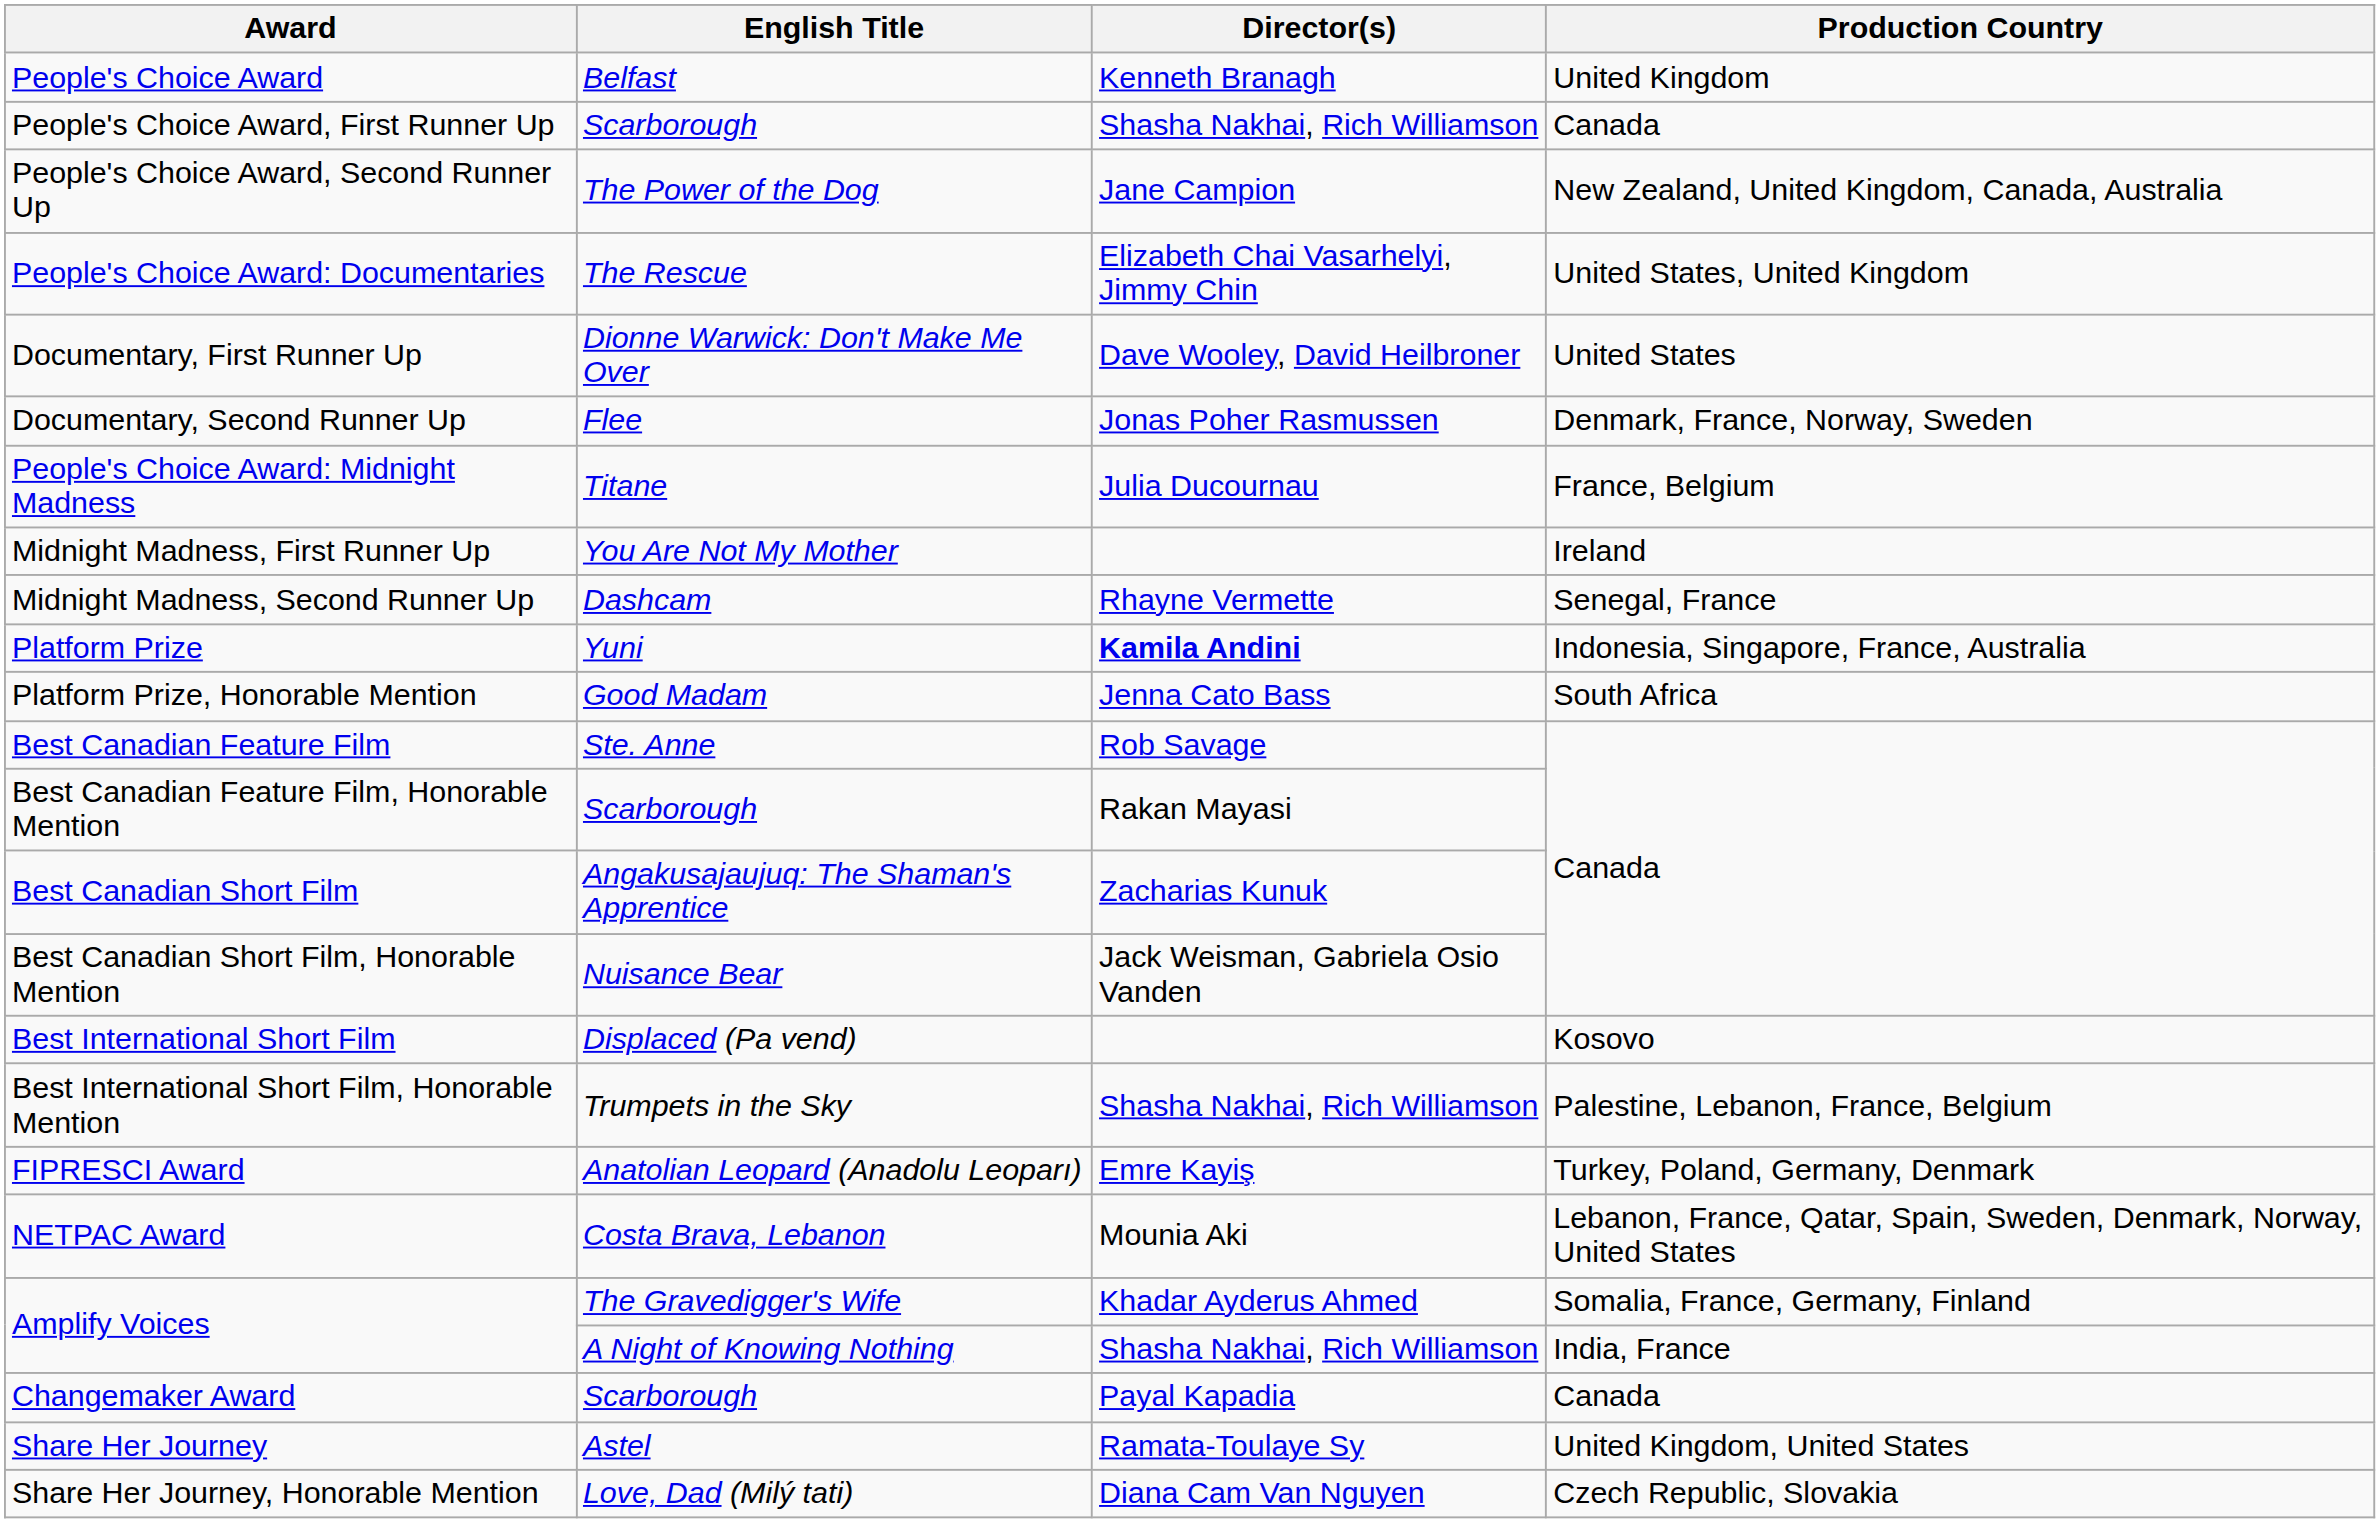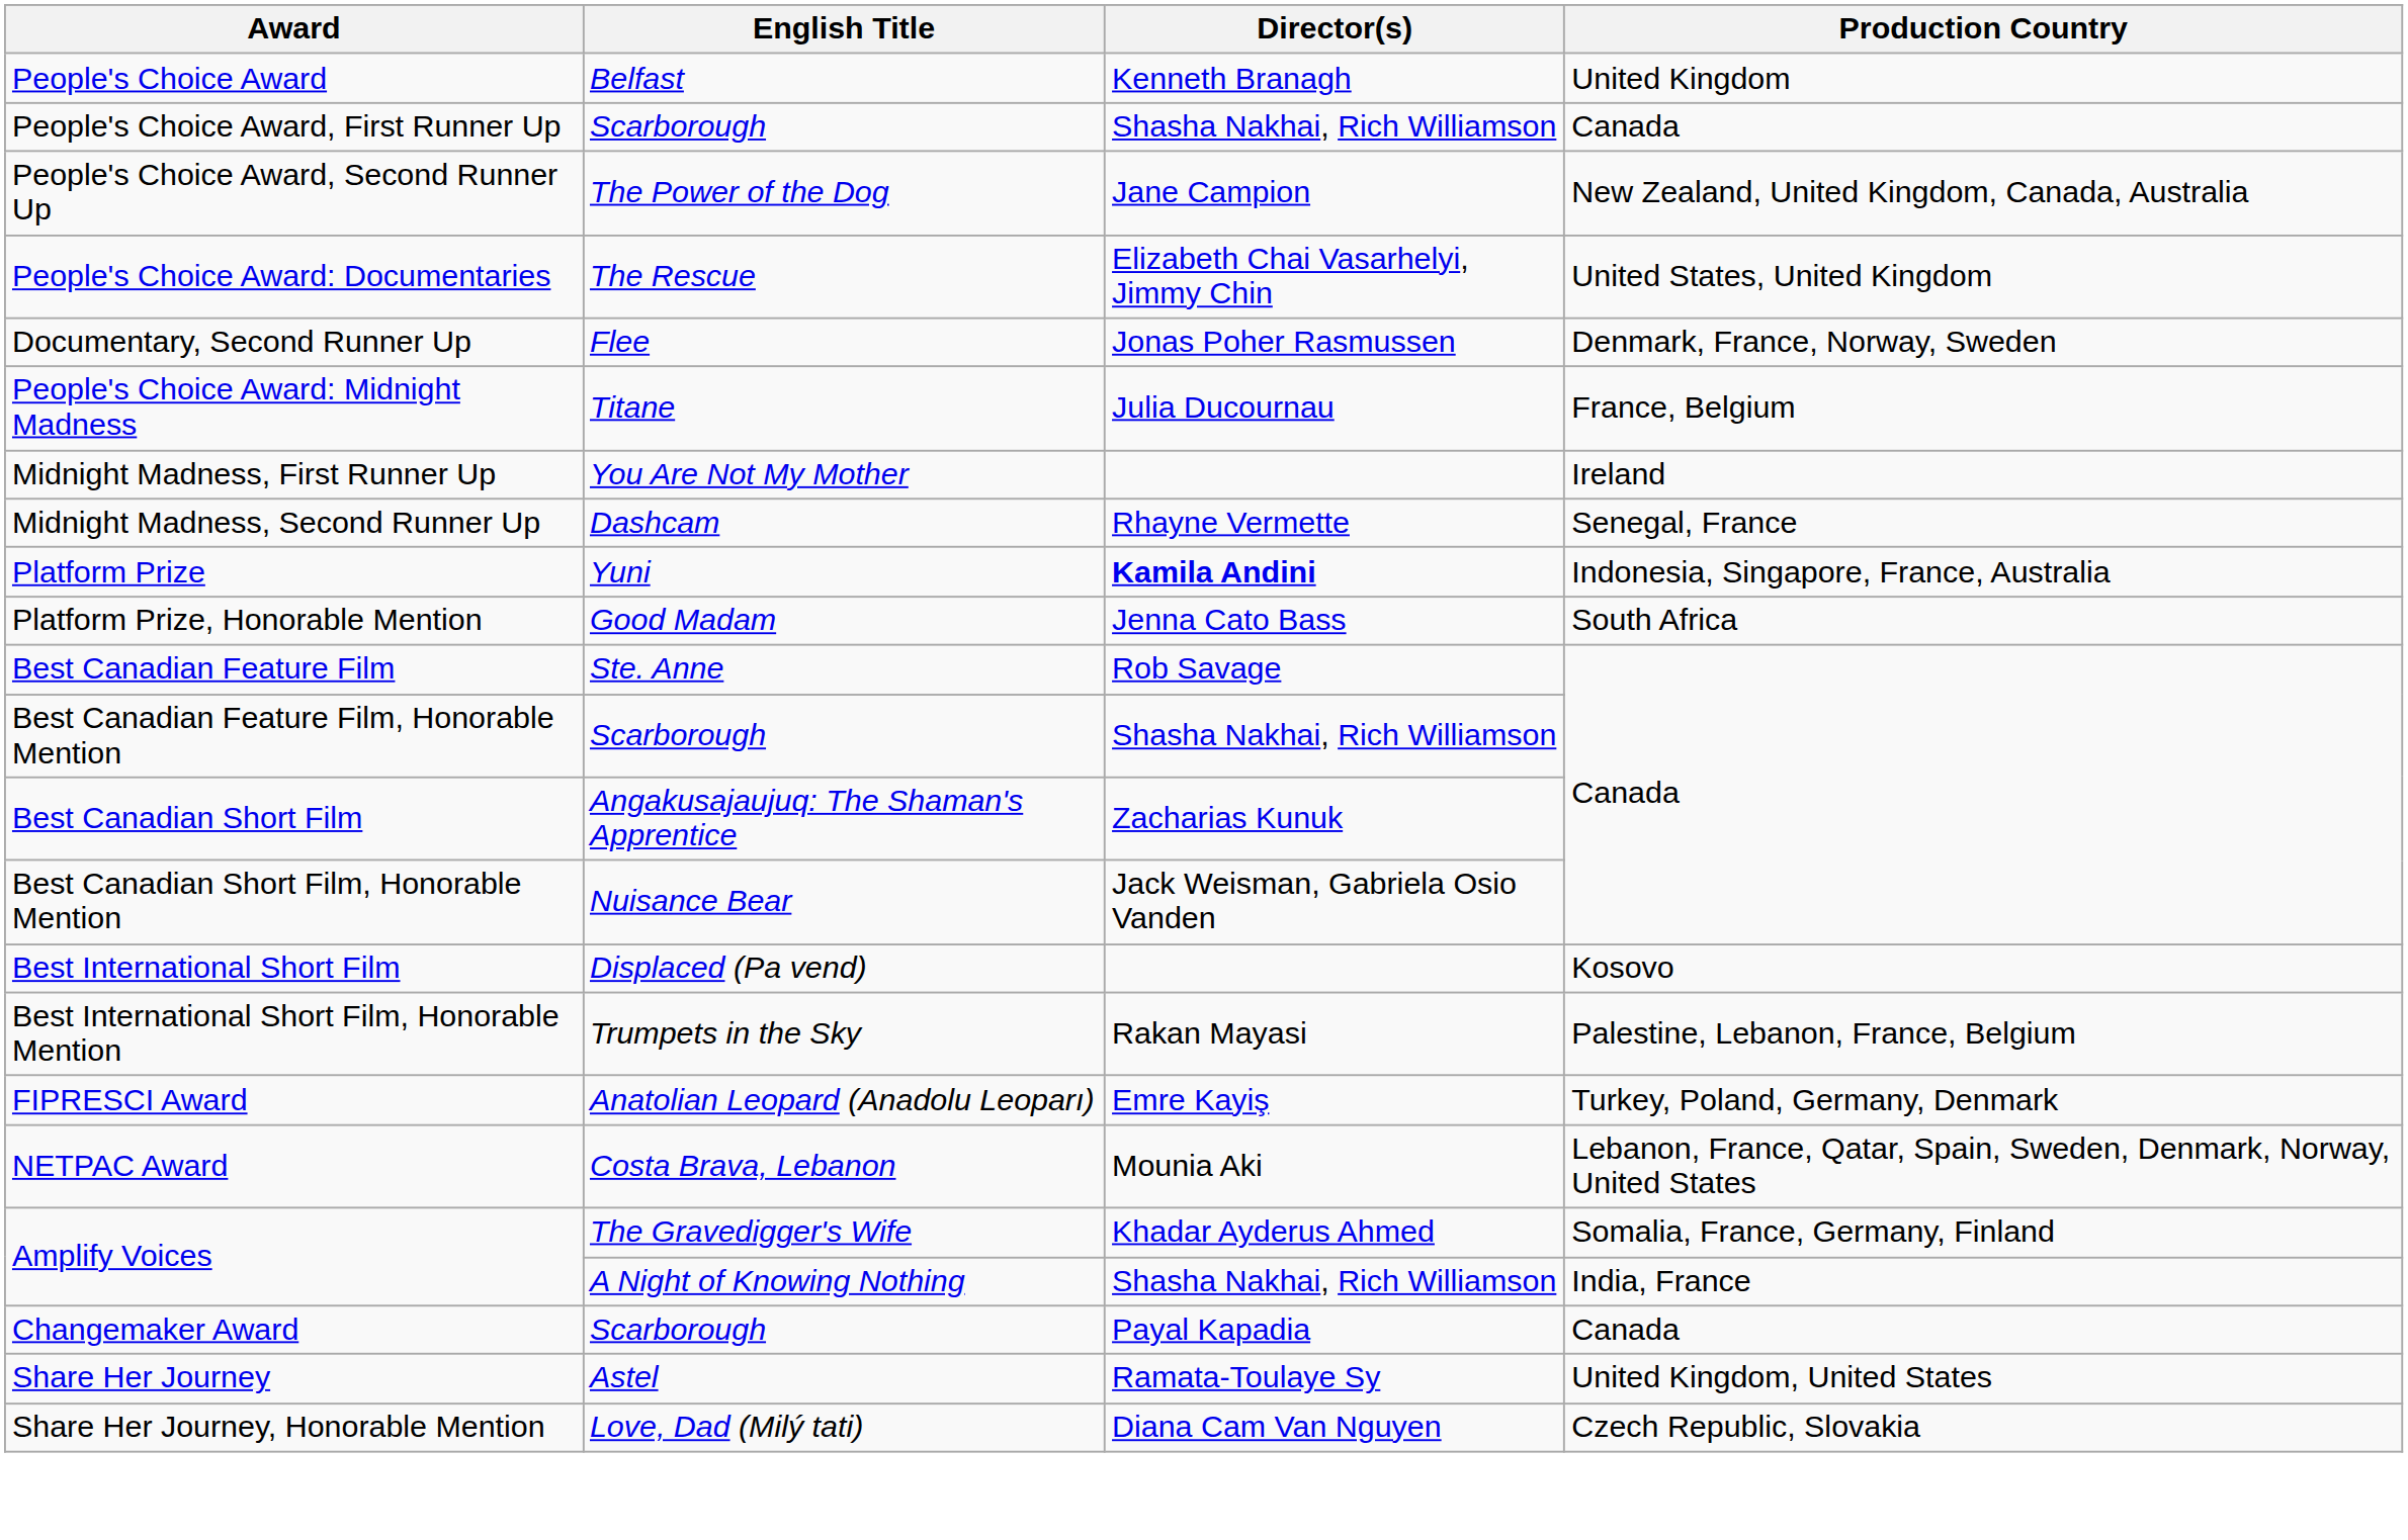 <table class="wikitable">
 <tr>
 <th>Award</th>
 <th>English Title</th>
 <th>Director(s)</th>
 <th>Production Country</th>
 </tr>
 <tr>
 <td><a href='#'>People's Choice Award</a></td>
 <td><em><a href='#'>Belfast</a></em></td>
 <td><a href='#'>Kenneth Branagh</a></td>
 <td>United Kingdom</td>
 </tr>
 <tr>
 <td>People's Choice Award, First Runner Up</td>
 <td><em><a href='#'>Scarborough</a></em></td>
 <td><a href='#'>Shasha Nakhai</a>, <a href='#'>Rich Williamson</a></td>
 <td>Canada</td>
 </tr>
 <tr>
 <td>People's Choice Award, Second Runner Up</td>
 <td><em><a href='#'>The Power of the Dog</a></em></td>
 <td><a href='#'>Jane Campion</a></td>
 <td>New Zealand, United Kingdom, Canada, Australia</td>
 </tr>
 <tr>
 <td><a href='#'>People's Choice Award: Documentaries</a></td>
 <td><em><a href='#'>The Rescue</a></em></td>
 <td><a href='#'>Elizabeth Chai Vasarhelyi</a>, <a href='#'>Jimmy Chin</a></td>
 <td>United States, United Kingdom</td>
-</tr>
-<tr>
-<td>Documentary, First Runner Up</td>
-<td><em><a href='#'>Dionne Warwick: Don't Make Me Over</a></em></td>
-<td><a href='#'>Dave Wooley</a>, <a href='#'>David Heilbroner</a></td>
-<td>United States</td>
 </tr>
 <tr>
 <td>Documentary, Second Runner Up</td>
 <td><em><a href='#'>Flee</a></em></td>
 <td><a href='#'>Jonas Poher Rasmussen</a></td>
 <td>Denmark, France, Norway, Sweden</td>
 </tr>
 <tr>
 <td><a href='#'>People's Choice Award: Midnight Madness</a></td>
 <td><em><a href='#'>Titane</a></em></td>
 <td><a href='#'>Julia Ducournau</a></td>
 <td>France, Belgium</td>
 </tr>
 <tr>
 <td>Midnight Madness, First Runner Up</td>
 <td><em><a href='#'>You Are Not My Mother</a></em></td>
 <td></td>
 <td>Ireland</td>
 </tr>
 <tr>
 <td>Midnight Madness, Second Runner Up</td>
 <td><em><a href='#'>Dashcam</a></em></td>
 <td><a href='#'>Rhayne Vermette</a></td>
 <td>Senegal, France</td>
 </tr>
 <tr>
 <td><a href='#'>Platform Prize</a></td>
 <td><em><a href='#'>Yuni</a></em></td>
 <td><strong><a href='#'>Kamila Andini</a></strong></td>
 <td>Indonesia, Singapore, France, Australia</td>
 </tr>
 <tr>
 <td>Platform Prize, Honorable Mention</td>
 <td><em><a href='#'>Good Madam</a></em></td>
 <td><a href='#'>Jenna Cato Bass</a></td>
 <td>South Africa</td>
 </tr>
 <tr>
 <td><a href='#'>Best Canadian Feature Film</a></td>
 <td><em><a href='#'>Ste. Anne</a></em></td>
 <td><a href='#'>Rob Savage</a></td>
 <td rowspan="4">Canada</td>
 </tr>
 <tr>
 <td>Best Canadian Feature Film, Honorable Mention</td>
 <td><em><a href='#'>Scarborough</a></em></td>
-<td>Rakan Mayasi</td>
+<td><a href='#'>Shasha Nakhai</a>, <a href='#'>Rich Williamson</a></td>
 </tr>
 <tr>
 <td><a href='#'>Best Canadian Short Film</a></td>
 <td><em><a href='#'>Angakusajaujuq: The Shaman's Apprentice</a></em></td>
 <td><a href='#'>Zacharias Kunuk</a></td>
 </tr>
 <tr>
 <td>Best Canadian Short Film, Honorable Mention</td>
 <td><em><a href='#'>Nuisance Bear</a></em></td>
 <td>Jack Weisman, Gabriela Osio Vanden</td>
 </tr>
 <tr>
 <td><a href='#'>Best International Short Film</a></td>
 <td><em><a href='#'>Displaced</a> (Pa vend)</em></td>
 <td></td>
 <td>Kosovo</td>
 </tr>
 <tr>
 <td>Best International Short Film, Honorable Mention</td>
 <td><em>Trumpets in the Sky</em></td>
-<td><a href='#'>Shasha Nakhai</a>, <a href='#'>Rich Williamson</a></td>
+<td>Rakan Mayasi</td>
 <td>Palestine, Lebanon, France, Belgium</td>
 </tr>
 <tr>
 <td><a href='#'>FIPRESCI Award</a></td>
 <td><em><a href='#'>Anatolian Leopard</a> (Anadolu Leoparı)</em></td>
 <td><a href='#'>Emre Kayiş</a></td>
 <td>Turkey, Poland, Germany, Denmark</td>
 </tr>
 <tr>
 <td><a href='#'>NETPAC Award</a></td>
 <td><em><a href='#'>Costa Brava, Lebanon</a></em></td>
 <td>Mounia Aki</td>
 <td>Lebanon, France, Qatar, Spain, Sweden, Denmark, Norway, United States</td>
 </tr>
 <tr>
 <td rowspan=2><a href='#'>Amplify Voices</a></td>
 <td><em><a href='#'>The Gravedigger's Wife</a></em></td>
 <td><a href='#'>Khadar Ayderus Ahmed</a></td>
 <td>Somalia, France, Germany, Finland</td>
 </tr>
 <tr>
 <td><em><a href='#'>A Night of Knowing Nothing</a></em></td>
 <td><a href='#'>Shasha Nakhai</a>, <a href='#'>Rich Williamson</a></td>
 <td>India, France</td>
 </tr>
 <tr>
 <td><a href='#'>Changemaker Award</a></td>
 <td><em><a href='#'>Scarborough</a></em></td>
 <td><a href='#'>Payal Kapadia</a></td>
 <td>Canada</td>
 </tr>
 <tr>
 <td><a href='#'>Share Her Journey</a></td>
 <td><em><a href='#'>Astel</a></em></td>
 <td><a href='#'>Ramata-Toulaye Sy</a></td>
 <td>United Kingdom, United States</td>
 </tr>
 <tr>
 <td>Share Her Journey, Honorable Mention</td>
 <td><em><a href='#'>Love, Dad</a> (Milý tati)</em></td>
 <td><a href='#'>Diana Cam Van Nguyen</a></td>
 <td>Czech Republic, Slovakia</td>
 </tr>
 </table>
